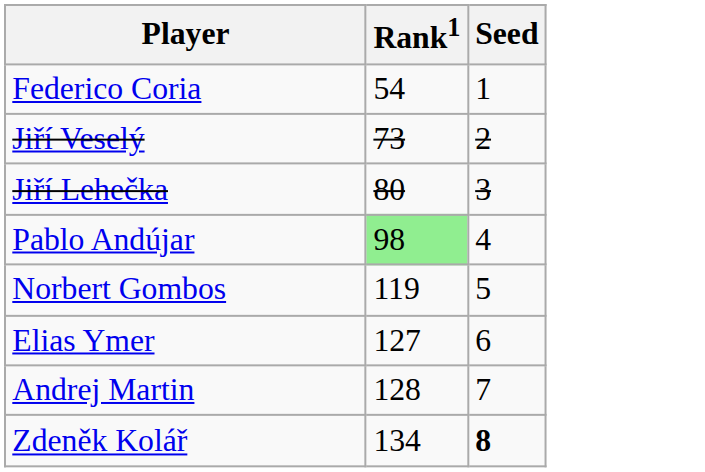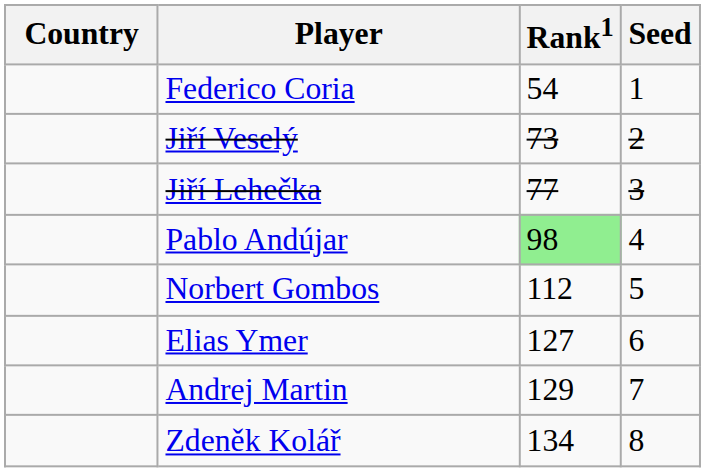 <table class="sortable wikitable">
 <tr>
+<th width="70">Country</th>
 <th width="175">Player</th>
 <th>Rank<sup>1</sup></th>
 <th>Seed</th>
 </tr>
 <tr>
+<td></td>
 <td><a href='#'>Federico Coria</a></td>
 <td>54</td>
 <td>1</td>
 </tr>
 <tr>
+<td><s></s></td>
 <td><s><a href='#'>Jiří Veselý</a></s></td>
 <td><s>73</s></td>
 <td><s>2</s></td>
 </tr>
 <tr>
+<td><s></s></td>
 <td><s><a href='#'>Jiří Lehečka</a></s></td>
-<td><s>80</s></td>
+<td><s>77</s></td>
 <td><s>3</s></td>
 </tr>
 <tr>
+<td></td>
 <td><a href='#'>Pablo Andújar</a></td>
 <td style="background: lightgreen;">98</td>
 <td>4</td>
 </tr>
 <tr>
+<td></td>
 <td><a href='#'>Norbert Gombos</a></td>
-<td>119</td>
+<td>112</td>
 <td>5</td>
 </tr>
 <tr>
+<td></td>
 <td><a href='#'>Elias Ymer</a></td>
 <td>127</td>
 <td>6</td>
 </tr>
 <tr>
+<td></td>
 <td><a href='#'>Andrej Martin</a></td>
-<td>128</td>
+<td>129</td>
 <td>7</td>
 </tr>
 <tr>
+<td></td>
 <td><a href='#'>Zdeněk Kolář</a></td>
 <td>134</td>
-<td><strong>8</strong></td>
+<td>8</td>
 </tr>
 </table>
